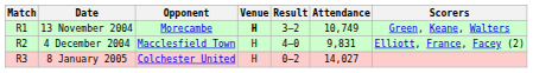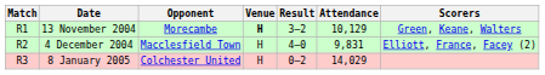 <table class="wikitable" style="font-size:100%; text-align:center">
 <tr>
 <th>Match</th>
 <th>Date</th>
 <th>Opponent</th>
 <th>Venue</th>
 <th>Result</th>
 <th>Attendance</th>
 <th>Scorers</th>
 </tr>
 <tr style="background: #CCFFCC;">
 <td>R1</td>
 <td>13 November 2004</td>
 <td><a href='#'>Morecambe</a></td>
 <td><strong>H</strong></td>
 <td>3–2</td>
-<td>10,749</td>
+<td>10,129</td>
 <td><a href='#'>Green</a>, <a href='#'>Keane</a>, <a href='#'>Walters</a></td>
 </tr>
 <tr style="background: #CCFFCC;">
 <td>R2</td>
 <td>4 December 2004</td>
 <td><a href='#'>Macclesfield Town</a></td>
 <td>H</td>
 <td>4–0</td>
 <td>9,831</td>
 <td><a href='#'>Elliott</a>, <a href='#'>France</a>, <a href='#'>Facey</a> (2)</td>
 </tr>
 <tr style="background: #FFCCCC;">
 <td>R3</td>
 <td>8 January 2005</td>
 <td><a href='#'>Colchester United</a></td>
 <td>H</td>
 <td>0–2</td>
-<td>14,027</td>
+<td>14,029</td>
 <td></td>
 </tr>
 </table>
